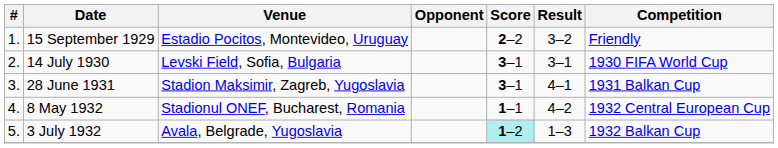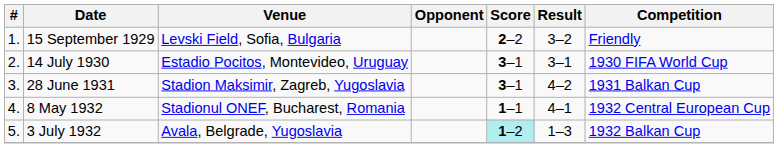 <table class="wikitable sortable" style="font-size:100%">
 <tr>
 <th>#</th>
 <th>Date</th>
 <th>Venue</th>
 <th>Opponent</th>
 <th>Score</th>
 <th>Result</th>
 <th>Competition</th>
 </tr>
 <tr>
 <td align=center>1.</td>
 <td>15 September 1929</td>
-<td><a href='#'>Estadio Pocitos</a>, Montevideo, <a href='#'>Uruguay</a></td>
+<td><a href='#'>Levski Field</a>, Sofia, <a href='#'>Bulgaria</a></td>
 <td></td>
 <td align=center><strong>2</strong>–2</td>
 <td align=center>3–2</td>
 <td><a href='#'>Friendly</a></td>
 </tr>
 <tr>
 <td align=center>2.</td>
 <td>14 July 1930</td>
-<td><a href='#'>Levski Field</a>, Sofia, <a href='#'>Bulgaria</a></td>
+<td><a href='#'>Estadio Pocitos</a>, Montevideo, <a href='#'>Uruguay</a></td>
 <td></td>
 <td align=center><strong>3</strong>–1</td>
 <td align=center>3–1</td>
 <td><a href='#'>1930 FIFA World Cup</a></td>
 </tr>
 <tr>
 <td align=center>3.</td>
 <td>28 June 1931</td>
 <td><a href='#'>Stadion Maksimir</a>, Zagreb, <a href='#'>Yugoslavia</a></td>
 <td></td>
 <td align=center><strong>3</strong>–1</td>
-<td align=center>4–1</td>
+<td align=center>4–2</td>
 <td><a href='#'>1931 Balkan Cup</a></td>
 </tr>
 <tr>
 <td align=center>4.</td>
 <td>8 May 1932</td>
 <td><a href='#'>Stadionul ONEF</a>, Bucharest, <a href='#'>Romania</a></td>
 <td></td>
 <td align=center><strong>1</strong>–1</td>
-<td align=center>4–2</td>
+<td align=center>4–1</td>
 <td><a href='#'>1932 Central European Cup</a></td>
 </tr>
 <tr>
 <td align=center>5.</td>
 <td>3 July 1932</td>
 <td><a href='#'>Avala</a>, Belgrade, <a href='#'>Yugoslavia</a></td>
 <td></td>
 <td align=center style="background: paleturquoise;"><strong>1</strong>–2</td>
 <td align=center>1–3</td>
 <td><a href='#'>1932 Balkan Cup</a></td>
 </tr>
 <tr>
 </tr>
 </table>
